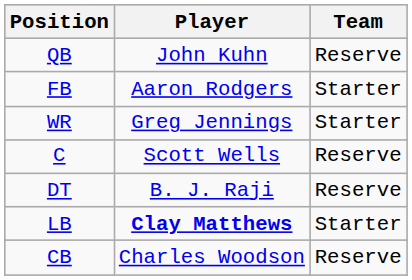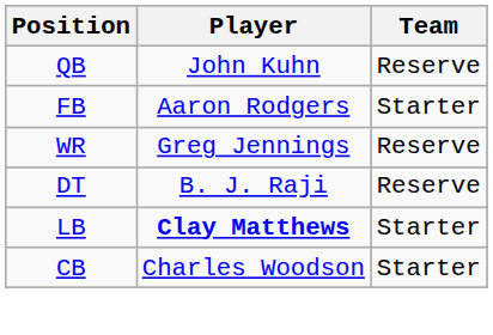 <table class="wikitable">
 <tr>
 <th>Position</th>
 <th>Player</th>
 <th>Team</th>
 </tr>
 <tr style="background:#ffddoo; text-align:center;">
 <td><a href='#'>QB</a></td>
 <td><a href='#'>John Kuhn</a></td>
 <td>Reserve</td>
 </tr>
 <tr style="background:#ffddoo; text-align:center;">
 <td><a href='#'>FB</a></td>
 <td><a href='#'>Aaron Rodgers</a></td>
 <td>Starter</td>
 </tr>
 <tr style="background:#ffddoo; text-align:center;">
 <td><a href='#'>WR</a></td>
 <td><a href='#'>Greg Jennings</a></td>
-<td>Starter</td>
-</tr>
-<tr style="background:#ffddoo; text-align:center;">
-<td><a href='#'>C</a></td>
-<td><a href='#'>Scott Wells</a></td>
 <td>Reserve</td>
 </tr>
 <tr style="background:#ffddoo; text-align:center;">
 <td><a href='#'>DT</a></td>
 <td><a href='#'>B. J. Raji</a></td>
 <td>Reserve</td>
 </tr>
 <tr style="background:#ffddoo; text-align:center;">
 <td><a href='#'>LB</a></td>
 <td><strong><a href='#'>Clay Matthews</a></strong></td>
 <td>Starter</td>
 </tr>
 <tr style="background:#ffddoo; text-align:center;">
 <td><a href='#'>CB</a></td>
 <td><a href='#'>Charles Woodson</a></td>
-<td>Reserve</td>
+<td>Starter</td>
 </tr>
 </table>
